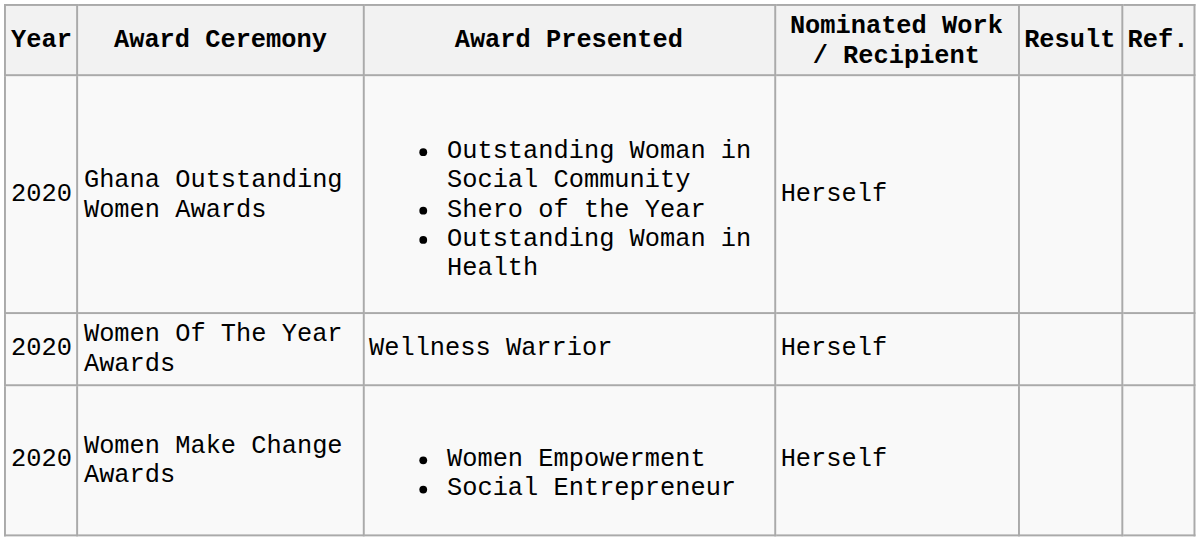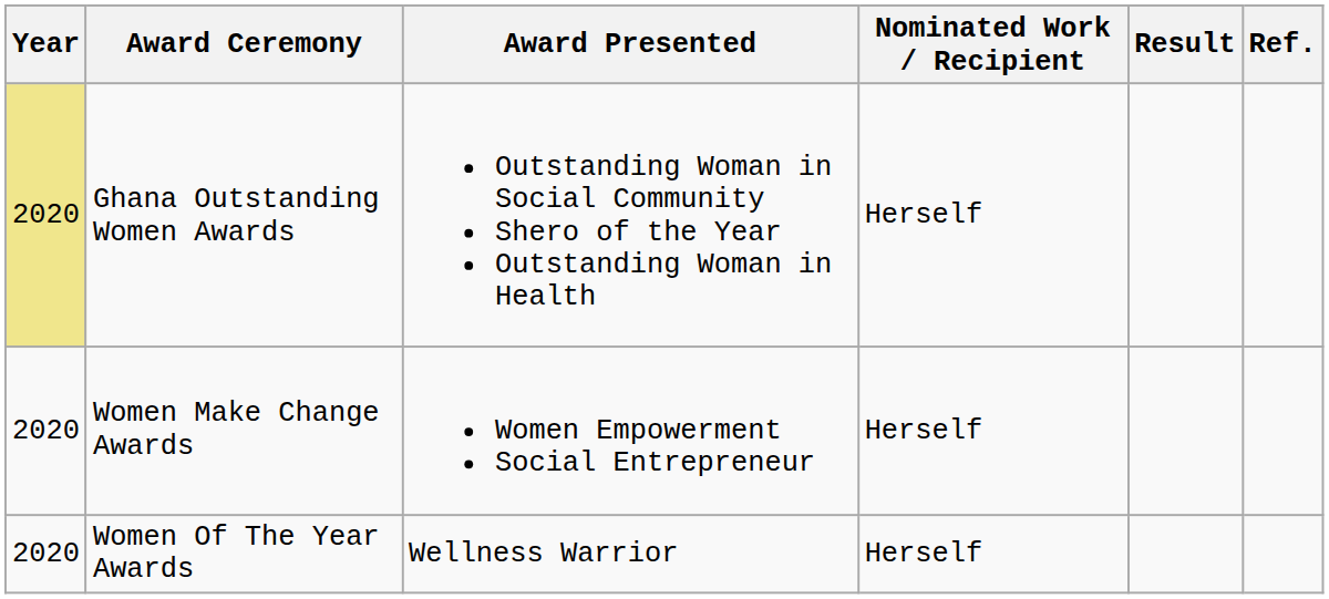 <table class="wikitable">
 <tr>
 <th>Year</th>
 <th>Award Ceremony</th>
 <th>Award Presented</th>
 <th>Nominated Work / Recipient</th>
 <th>Result</th>
 <th>Ref.</th>
 </tr>
 <tr>
-<td>2020</td>
+<td style="background: khaki;">2020</td>
 <td>Ghana Outstanding Women Awards</td>
 <td><br><ul><li>Outstanding Woman in Social Community</li><li>Shero of the Year</li><li>Outstanding Woman in Health</li></ul></td>
+<td>Herself</td>
+<td></td>
+<td></td>
+</tr>
+<tr>
+<td>2020</td>
+<td>Women Make Change Awards</td>
+<td><br><ul><li>Women Empowerment</li><li>Social Entrepreneur</li></ul></td>
 <td>Herself</td>
 <td></td>
 <td></td>
 </tr>
 <tr>
 <td>2020</td>
 <td>Women Of The Year Awards</td>
 <td>Wellness Warrior</td>
 <td>Herself</td>
 <td></td>
 <td></td>
 </tr>
-<tr>
-<td>2020</td>
-<td>Women Make Change Awards</td>
-<td><br><ul><li>Women Empowerment</li><li>Social Entrepreneur</li></ul></td>
-<td>Herself</td>
-<td></td>
-<td></td>
-</tr>
 </table>
